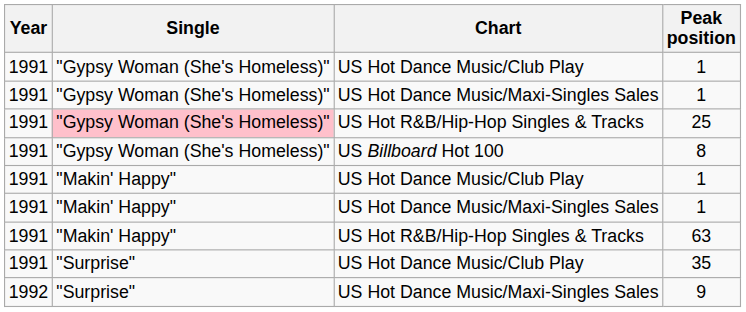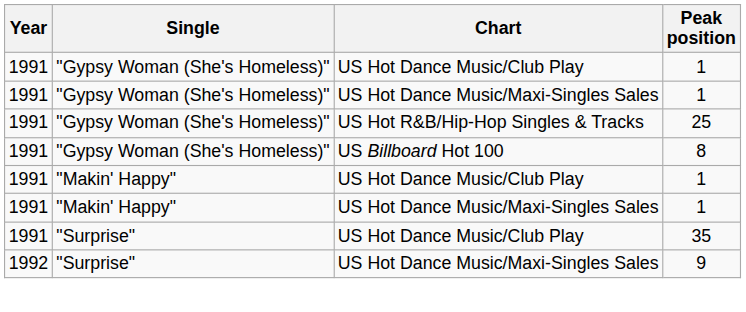 <table class="wikitable sortable" style="text-align:center;">
 <tr>
 <th>Year</th>
 <th>Single</th>
 <th>Chart</th>
 <th>Peak<br>position</th>
 </tr>
 <tr>
 <td align="left">1991</td>
 <td scope="row" align="left">"Gypsy Woman (She's Homeless)"</td>
 <td align="left">US Hot Dance Music/Club Play</td>
 <td>1</td>
 </tr>
 <tr>
 <td align="left">1991</td>
 <td scope="row" align="left">"Gypsy Woman (She's Homeless)"</td>
 <td align="left">US Hot Dance Music/Maxi-Singles Sales</td>
 <td>1</td>
 </tr>
 <tr>
 <td align="left">1991</td>
-<td scope="row" align="left" style="background: pink;">"Gypsy Woman (She's Homeless)"</td>
+<td scope="row" align="left">"Gypsy Woman (She's Homeless)"</td>
 <td align="left">US Hot R&B/Hip-Hop Singles & Tracks</td>
 <td>25</td>
 </tr>
 <tr>
 <td align="left">1991</td>
 <td scope="row" align="left">"Gypsy Woman (She's Homeless)"</td>
 <td align="left">US <em>Billboard</em> Hot 100</td>
 <td>8</td>
 </tr>
 <tr>
 <td align="left">1991</td>
 <td scope="row" align="left">"Makin' Happy"</td>
 <td align="left">US Hot Dance Music/Club Play</td>
 <td>1</td>
 </tr>
 <tr>
 <td align="left">1991</td>
 <td scope="row" align="left">"Makin' Happy"</td>
 <td align="left">US Hot Dance Music/Maxi-Singles Sales</td>
 <td>1</td>
 </tr>
 <tr>
 <td align="left">1991</td>
-<td scope="row" align="left">"Makin' Happy"</td>
-<td align="left">US Hot R&B/Hip-Hop Singles & Tracks</td>
-<td>63</td>
-</tr>
-<tr>
-<td align="left">1991</td>
 <td scope="row" align="left">"Surprise"</td>
 <td align="left">US Hot Dance Music/Club Play</td>
 <td>35</td>
 </tr>
 <tr>
 <td align="left">1992</td>
 <td scope="row" align="left">"Surprise"</td>
 <td align="left">US Hot Dance Music/Maxi-Singles Sales</td>
 <td>9</td>
 </tr>
 </table>
